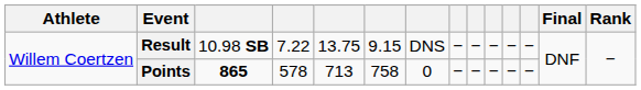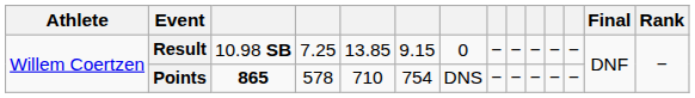 <table class="wikitable" style="font-size:90%">
 <tr>
 <th>Athlete</th>
 <th>Event</th>
 <th></th>
 <th></th>
 <th></th>
 <th></th>
 <th></th>
 <th></th>
 <th></th>
 <th></th>
 <th></th>
 <th></th>
 <th>Final</th>
 <th>Rank</th>
 </tr>
 <tr style=text-align:center>
 <td rowspan=2 style=text-align:left><a href='#'>Willem Coertzen</a></td>
 <th style="font-size:95%">Result</th>
 <td>10.98 <strong>SB</strong></td>
-<td>7.22</td>
-<td>13.75</td>
+<td>7.25</td>
+<td>13.85</td>
 <td>9.15</td>
-<td>DNS</td>
+<td>0</td>
 <td>−</td>
 <td>−</td>
 <td>−</td>
 <td>−</td>
 <td>−</td>
 <td rowspan=2>DNF</td>
 <td rowspan=2>−</td>
 </tr>
 <tr style=text-align:center>
 <th style="font-size:95%">Points</th>
 <td><strong>865</strong></td>
 <td>578</td>
-<td>713</td>
-<td>758</td>
-<td>0</td>
+<td>710</td>
+<td>754</td>
+<td>DNS</td>
 <td>−</td>
 <td>−</td>
 <td>−</td>
 <td>−</td>
 <td>−</td>
 </tr>
 </table>
